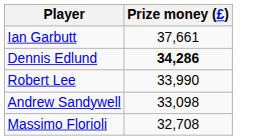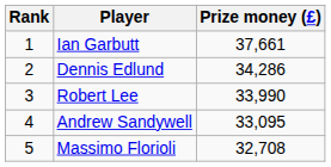 <table class="wikitable">
 <tr>
+<th>Rank</th>
 <th>Player</th>
 <th>Prize money (<a href='#'>£</a>)</th>
 </tr>
 <tr>
+<td align=center>1</td>
 <td> <a href='#'>Ian Garbutt</a></td>
 <td align=center>37,661</td>
 </tr>
 <tr>
+<td align=center>2</td>
 <td> <a href='#'>Dennis Edlund</a></td>
-<td align=center><strong>34,286</strong></td>
+<td align=center>34,286</td>
 </tr>
 <tr>
+<td align=center>3</td>
 <td> <a href='#'>Robert Lee</a></td>
 <td align=center>33,990</td>
 </tr>
 <tr>
+<td align=center>4</td>
 <td> <a href='#'>Andrew Sandywell</a></td>
-<td align=center>33,098</td>
+<td align=center>33,095</td>
 </tr>
 <tr>
+<td align=center>5</td>
 <td> <a href='#'>Massimo Florioli</a></td>
 <td align=center>32,708</td>
 </tr>
 </table>
